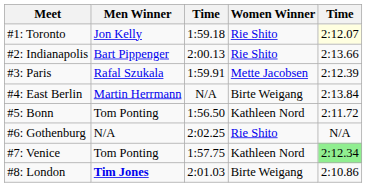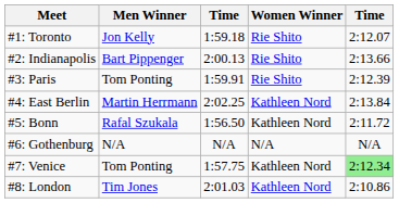 <table class=wikitable>
 <tr>
 <th>Meet</th>
 <th>Men Winner</th>
 <th>Time</th>
 <th>Women Winner</th>
 <th>Time</th>
 </tr>
 <tr>
 <td>#1: Toronto</td>
 <td> <a href='#'>Jon Kelly</a></td>
 <td align=center>1:59.18</td>
 <td> <a href='#'>Rie Shito</a></td>
-<td align=center style="background: lightyellow;">2:12.07</td>
+<td align=center>2:12.07</td>
 </tr>
 <tr>
 <td>#2: Indianapolis</td>
 <td> <a href='#'>Bart Pippenger</a></td>
 <td align=center>2:00.13</td>
 <td> <a href='#'>Rie Shito</a></td>
 <td align=center>2:13.66</td>
 </tr>
 <tr>
 <td>#3: Paris</td>
-<td> <a href='#'>Rafal Szukala</a></td>
+<td> Tom Ponting</td>
 <td align=center>1:59.91</td>
-<td> <a href='#'>Mette Jacobsen</a></td>
+<td> <a href='#'>Rie Shito</a></td>
 <td align=center>2:12.39</td>
 </tr>
 <tr>
 <td>#4: East Berlin</td>
 <td> <a href='#'>Martin Herrmann</a></td>
-<td align=center>N/A</td>
-<td> Birte Weigang</td>
+<td align=center>2:02.25</td>
+<td> <a href='#'>Kathleen Nord</a></td>
 <td align=center>2:13.84</td>
 </tr>
 <tr>
 <td>#5: Bonn</td>
-<td> Tom Ponting</td>
+<td> <a href='#'>Rafal Szukala</a></td>
 <td align=center>1:56.50</td>
 <td> Kathleen Nord</td>
 <td align=center>2:11.72</td>
 </tr>
 <tr>
 <td>#6: Gothenburg</td>
 <td>N/A</td>
-<td align=center>2:02.25</td>
-<td> <a href='#'>Rie Shito</a></td>
+<td align=center>N/A</td>
+<td>N/A</td>
 <td align=center>N/A</td>
 </tr>
 <tr>
 <td>#7: Venice</td>
 <td> Tom Ponting</td>
 <td align=center>1:57.75</td>
 <td> Kathleen Nord</td>
 <td align=center style="background: lightgreen;">2:12.34</td>
 </tr>
 <tr>
 <td>#8: London</td>
-<td><strong> <a href='#'>Tim Jones</a></strong></td>
+<td> <a href='#'>Tim Jones</a></td>
 <td align=center>2:01.03</td>
-<td> Birte Weigang</td>
+<td> <a href='#'>Kathleen Nord</a></td>
 <td align=center>2:10.86</td>
 </tr>
 </table>
